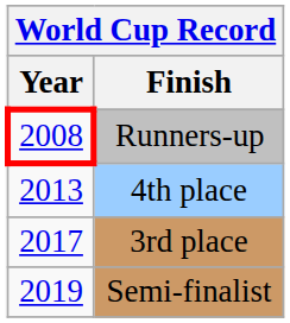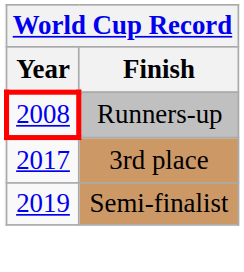 <table class="wikitable" style="text-align: center;">
 <tr>
 <th colspan=2><a href='#'>World Cup Record</a></th>
 </tr>
 <tr>
 <th>Year</th>
 <th>Finish</th>
 </tr>
 <tr>
 <td style="border: 3px solid red"> <a href='#'>2008</a></td>
 <td bgcolor=silver>Runners-up</td>
 </tr>
 <tr>
-<td> <a href='#'>2013</a></td>
-<td bgcolor=#9acdff>4th place</td>
-</tr>
-<tr>
 <td> <a href='#'>2017</a></td>
 <td bgcolor=#cc9966>3rd place</td>
 </tr>
 <tr>
 <td> <a href='#'>2019</a></td>
 <td bgcolor=#cc9966>Semi-finalist</td>
 </tr>
 </table>
